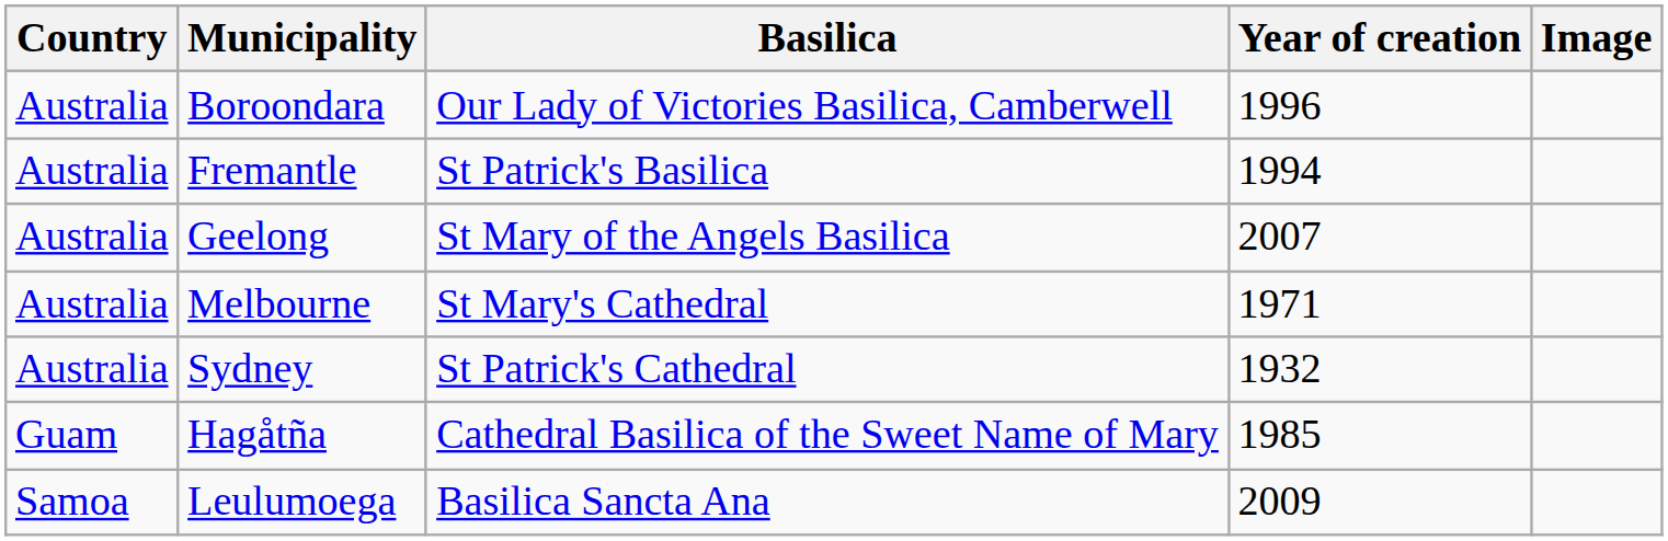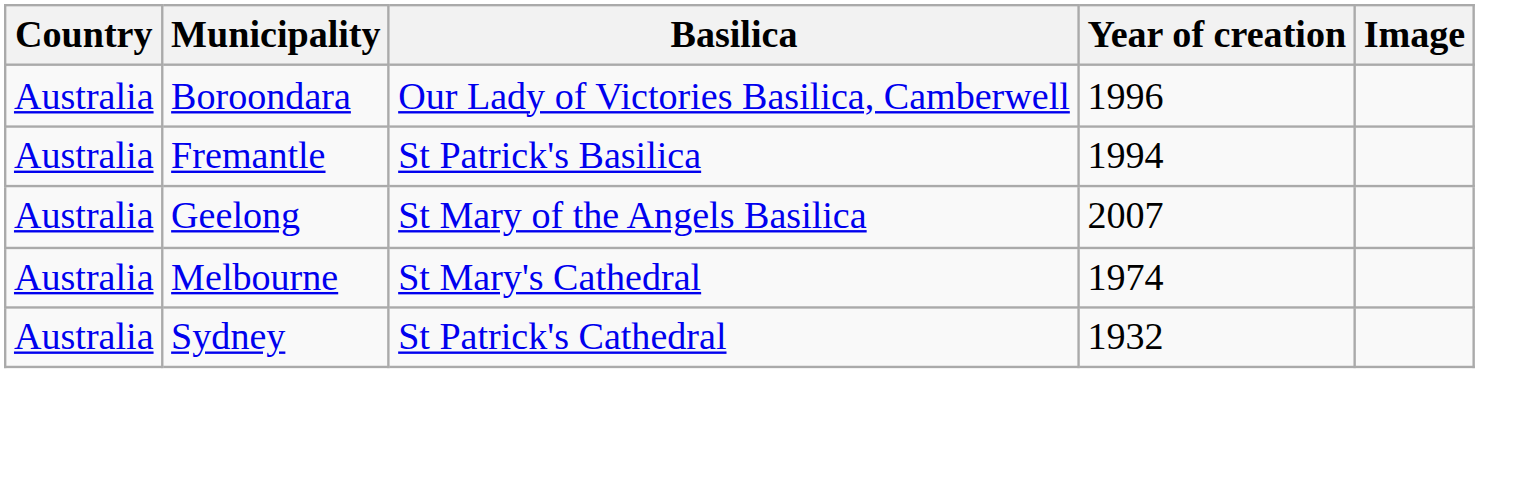 <table class="wikitable sortable" style="text-align:left">
 <tr>
 <th>Country</th>
 <th>Municipality</th>
 <th class="unsortable">Basilica</th>
 <th>Year of creation</th>
 <th class="unsortable">Image</th>
 </tr>
 <tr>
 <td><a href='#'>Australia</a></td>
 <td><a href='#'>Boroondara</a></td>
 <td><a href='#'>Our Lady of Victories Basilica, Camberwell</a></td>
 <td>1996</td>
 <td></td>
 </tr>
 <tr>
 <td><a href='#'>Australia</a></td>
 <td><a href='#'>Fremantle</a></td>
 <td><a href='#'>St Patrick's Basilica</a></td>
 <td>1994</td>
 <td></td>
 </tr>
 <tr>
 <td><a href='#'>Australia</a></td>
 <td><a href='#'>Geelong</a></td>
 <td><a href='#'>St Mary of the Angels Basilica</a></td>
 <td>2007</td>
 <td></td>
 </tr>
 <tr>
 <td><a href='#'>Australia</a></td>
 <td><a href='#'>Melbourne</a></td>
 <td><a href='#'>St Mary's Cathedral</a></td>
-<td>1971</td>
+<td>1974</td>
 <td></td>
 </tr>
 <tr>
 <td><a href='#'>Australia</a></td>
 <td><a href='#'>Sydney</a></td>
 <td><a href='#'>St Patrick's Cathedral</a></td>
 <td>1932</td>
 <td></td>
 </tr>
-<tr>
-<td><a href='#'>Guam</a></td>
-<td><a href='#'>Hagåtña</a></td>
-<td><a href='#'>Cathedral Basilica of the Sweet Name of Mary</a></td>
-<td>1985</td>
-<td></td>
-</tr>
-<tr>
-<td><a href='#'>Samoa</a></td>
-<td><a href='#'>Leulumoega</a></td>
-<td><a href='#'>Basilica Sancta Ana</a></td>
-<td>2009</td>
-<td></td>
-</tr>
 </table>
